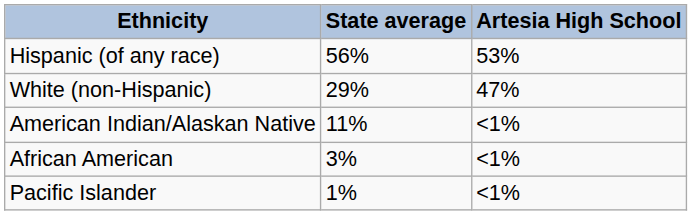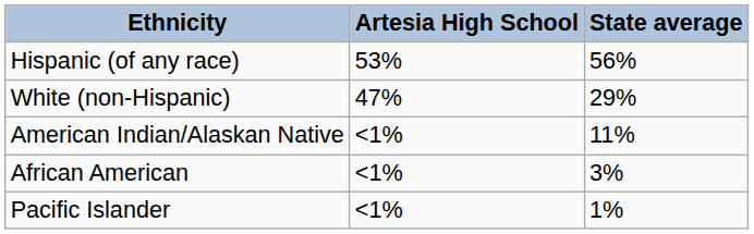 <table class="wikitable"  ;>
 <tr style="text-align:center;">
 <th style="background:#B0C4DE;">Ethnicity</th>
+<th style="background:#B0C4DE;">Artesia High School</th>
 <th style="background:#B0C4DE;">State average</th>
-<th style="background:#B0C4DE;">Artesia High School</th>
 </tr>
 <tr>
 <td>Hispanic (of any race)</td>
+<td>53%</td>
 <td>56%</td>
-<td>53%</td>
 </tr>
 <tr>
 <td>White  (non-Hispanic)</td>
+<td>47%</td>
 <td>29%</td>
-<td>47%</td>
 </tr>
 <tr>
 <td>American Indian/Alaskan Native</td>
+<td><1%</td>
 <td>11%</td>
-<td><1%</td>
 </tr>
 <tr>
 <td>African American</td>
+<td><1%</td>
 <td>3%</td>
-<td><1%</td>
 </tr>
 <tr>
 <td>Pacific Islander</td>
+<td><1%</td>
 <td>1%</td>
-<td><1%</td>
 </tr>
 </table>
